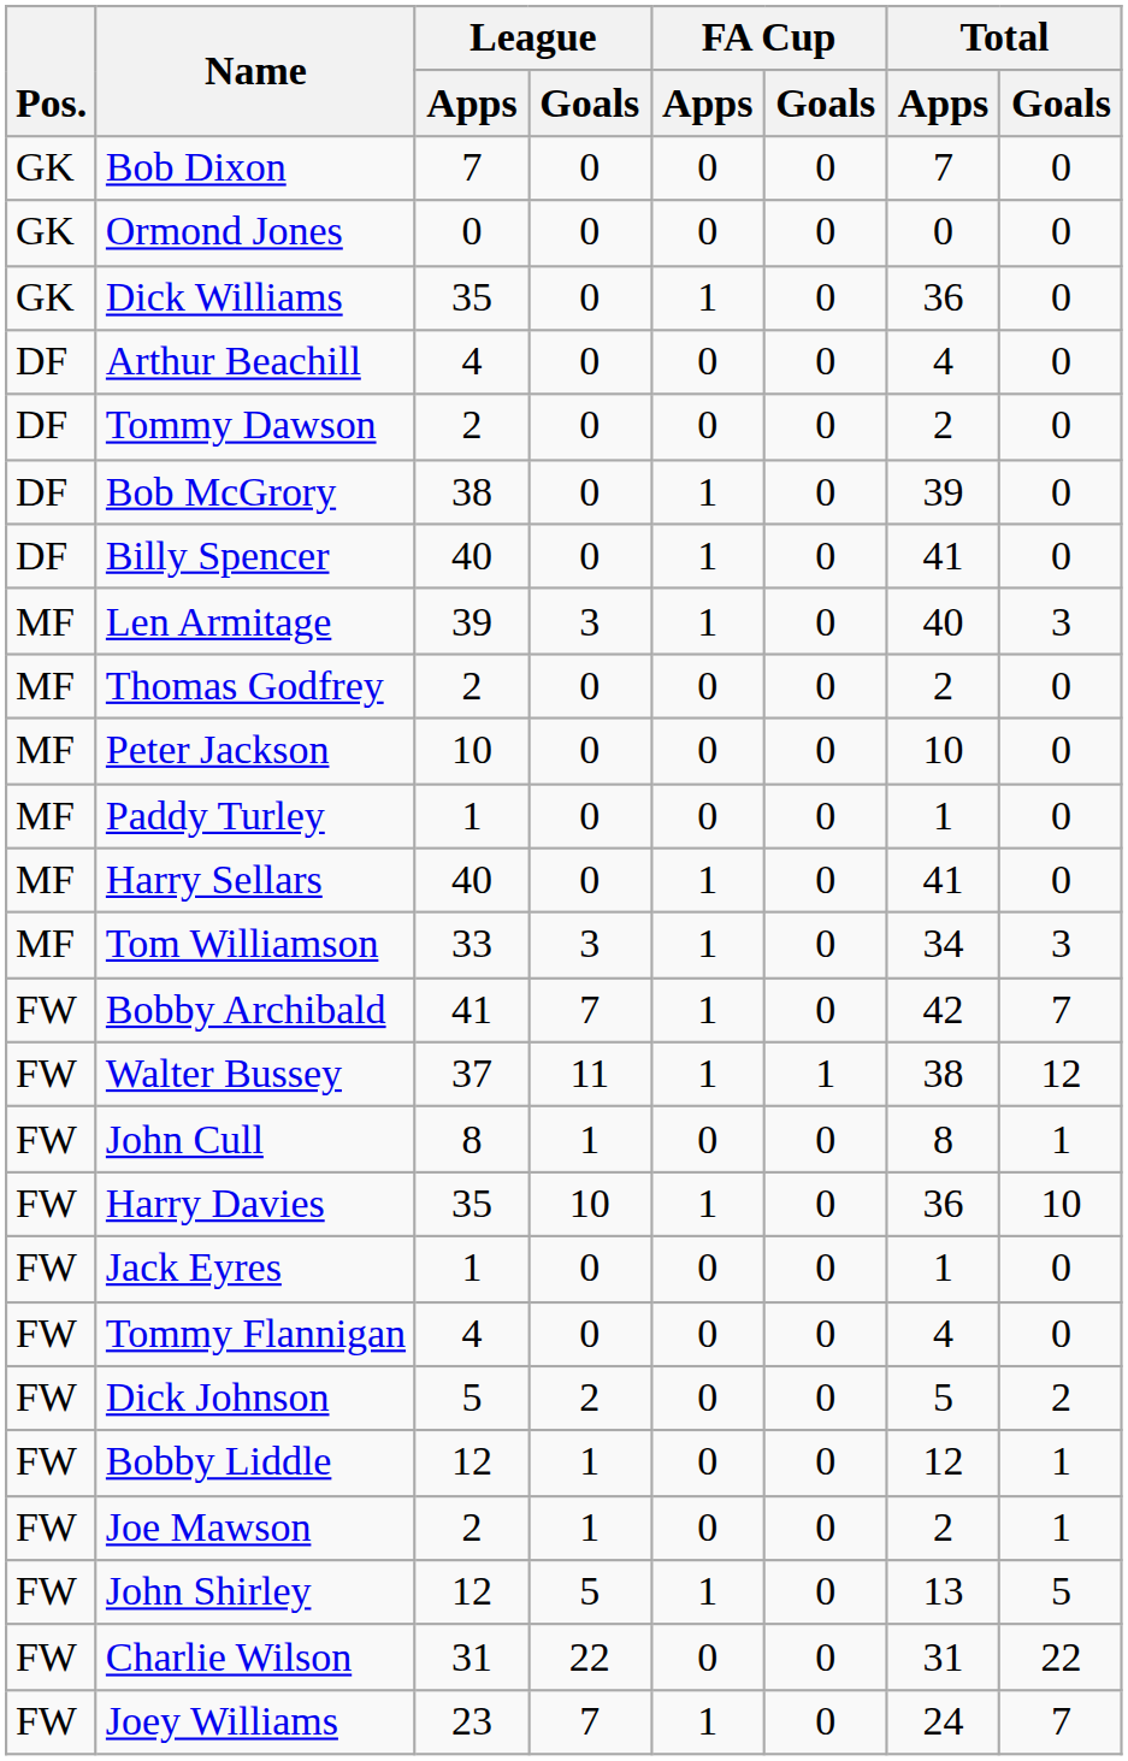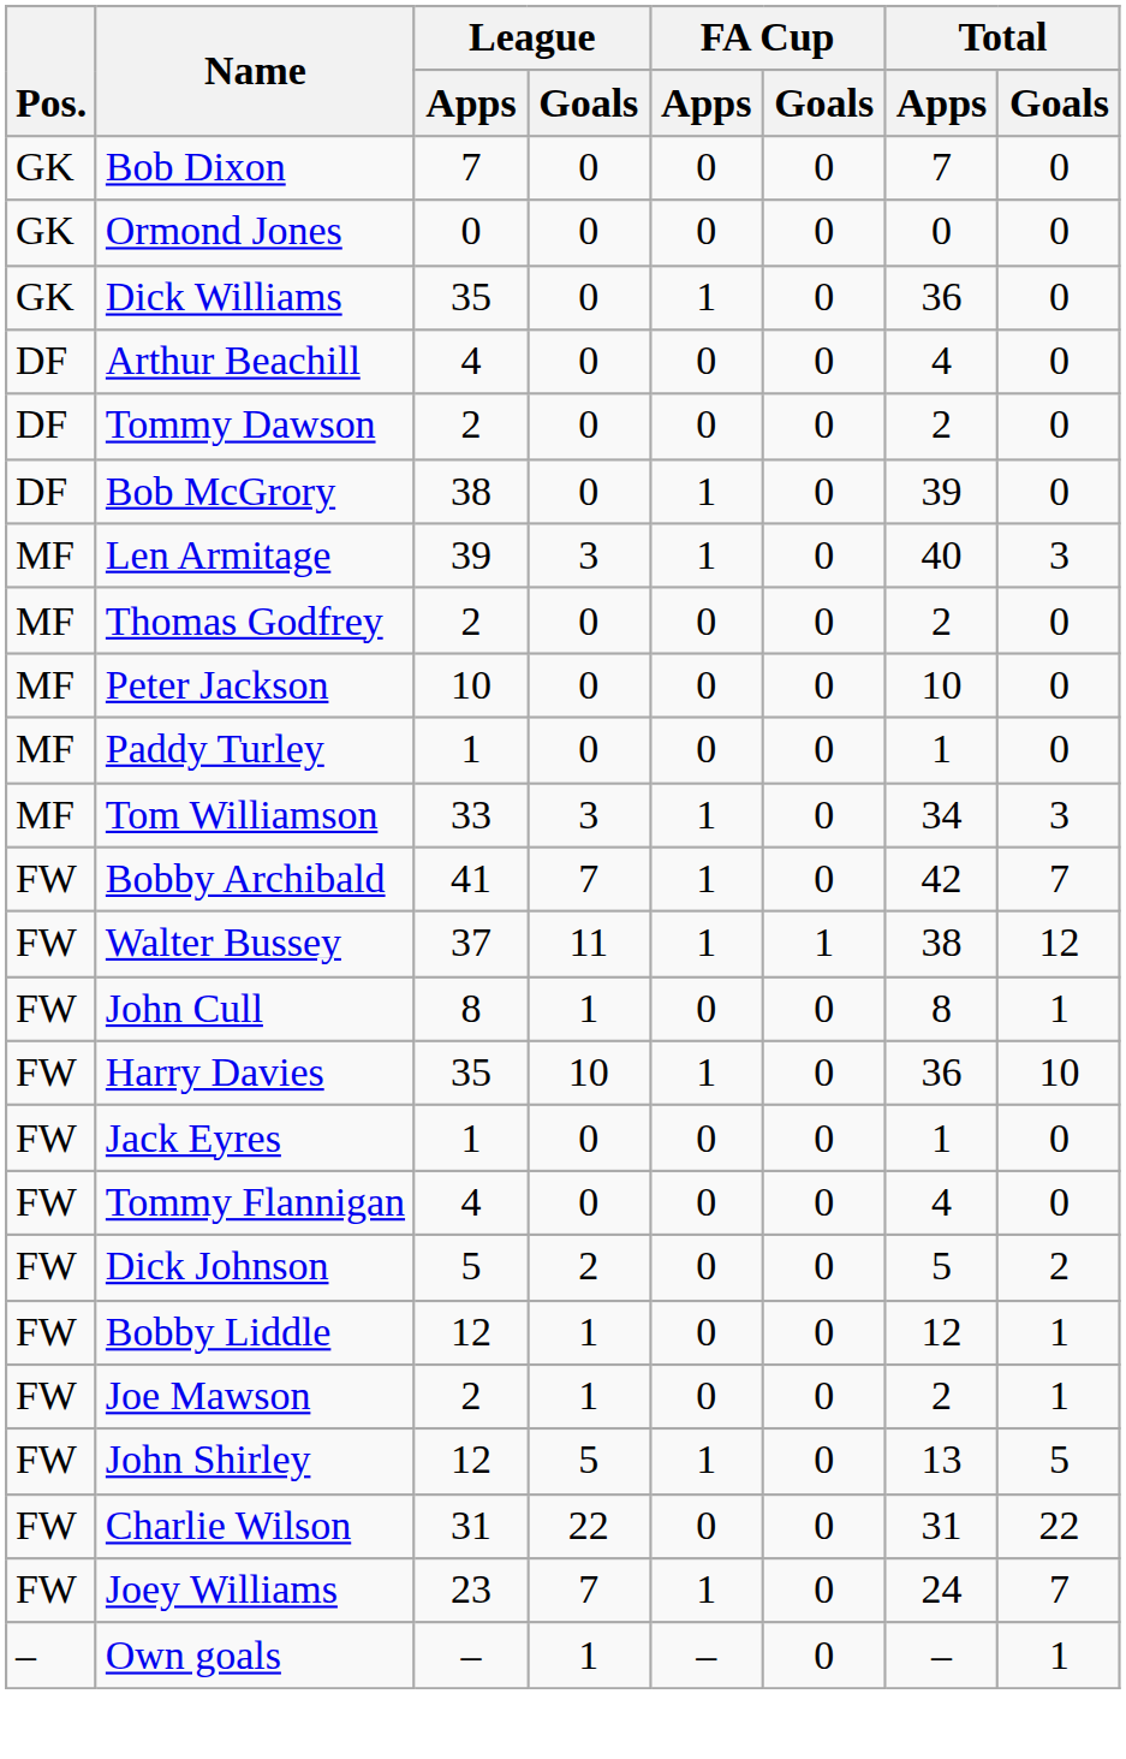 <table class="wikitable" style="text-align:center">
 <tr>
 <th rowspan="2" valign="bottom">Pos.</th>
 <th rowspan="2">Name</th>
 <th colspan="2" width="85">League</th>
 <th colspan="2" width="85">FA Cup</th>
 <th colspan="2" width="85">Total</th>
 </tr>
 <tr>
 <th>Apps</th>
 <th>Goals</th>
 <th>Apps</th>
 <th>Goals</th>
 <th>Apps</th>
 <th>Goals</th>
 </tr>
 <tr>
 <td align="left">GK</td>
 <td align="left"> <a href='#'>Bob Dixon</a></td>
 <td>7</td>
 <td>0</td>
 <td>0</td>
 <td>0</td>
 <td>7</td>
 <td>0</td>
 </tr>
 <tr>
 <td align="left">GK</td>
 <td align="left"> <a href='#'>Ormond Jones</a></td>
 <td>0</td>
 <td>0</td>
 <td>0</td>
 <td>0</td>
 <td>0</td>
 <td>0</td>
 </tr>
 <tr>
 <td align="left">GK</td>
 <td align="left"> <a href='#'>Dick Williams</a></td>
 <td>35</td>
 <td>0</td>
 <td>1</td>
 <td>0</td>
 <td>36</td>
 <td>0</td>
 </tr>
 <tr>
 <td align="left">DF</td>
 <td align="left"> <a href='#'>Arthur Beachill</a></td>
 <td>4</td>
 <td>0</td>
 <td>0</td>
 <td>0</td>
 <td>4</td>
 <td>0</td>
 </tr>
 <tr>
 <td align="left">DF</td>
 <td align="left"> <a href='#'>Tommy Dawson</a></td>
 <td>2</td>
 <td>0</td>
 <td>0</td>
 <td>0</td>
 <td>2</td>
 <td>0</td>
 </tr>
 <tr>
 <td align="left">DF</td>
 <td align="left"> <a href='#'>Bob McGrory</a></td>
 <td>38</td>
 <td>0</td>
 <td>1</td>
 <td>0</td>
 <td>39</td>
 <td>0</td>
 </tr>
 <tr>
-<td align="left">DF</td>
-<td align="left"> <a href='#'>Billy Spencer</a></td>
-<td>40</td>
-<td>0</td>
-<td>1</td>
-<td>0</td>
-<td>41</td>
-<td>0</td>
-</tr>
-<tr>
 <td align="left">MF</td>
 <td align="left"> <a href='#'>Len Armitage</a></td>
 <td>39</td>
 <td>3</td>
 <td>1</td>
 <td>0</td>
 <td>40</td>
 <td>3</td>
 </tr>
 <tr>
 <td align="left">MF</td>
 <td align="left"> <a href='#'>Thomas Godfrey</a></td>
 <td>2</td>
 <td>0</td>
 <td>0</td>
 <td>0</td>
 <td>2</td>
 <td>0</td>
 </tr>
 <tr>
 <td align="left">MF</td>
 <td align="left"> <a href='#'>Peter Jackson</a></td>
 <td>10</td>
 <td>0</td>
 <td>0</td>
 <td>0</td>
 <td>10</td>
 <td>0</td>
 </tr>
 <tr>
 <td align="left">MF</td>
 <td align="left"> <a href='#'>Paddy Turley</a></td>
 <td>1</td>
 <td>0</td>
 <td>0</td>
 <td>0</td>
 <td>1</td>
-<td>0</td>
-</tr>
-<tr>
-<td align="left">MF</td>
-<td align="left"> <a href='#'>Harry Sellars</a></td>
-<td>40</td>
-<td>0</td>
-<td>1</td>
-<td>0</td>
-<td>41</td>
 <td>0</td>
 </tr>
 <tr>
 <td align="left">MF</td>
 <td align="left"> <a href='#'>Tom Williamson</a></td>
 <td>33</td>
 <td>3</td>
 <td>1</td>
 <td>0</td>
 <td>34</td>
 <td>3</td>
 </tr>
 <tr>
 <td align="left">FW</td>
 <td align="left"> <a href='#'>Bobby Archibald</a></td>
 <td>41</td>
 <td>7</td>
 <td>1</td>
 <td>0</td>
 <td>42</td>
 <td>7</td>
 </tr>
 <tr>
 <td align="left">FW</td>
 <td align="left"> <a href='#'>Walter Bussey</a></td>
 <td>37</td>
 <td>11</td>
 <td>1</td>
 <td>1</td>
 <td>38</td>
 <td>12</td>
 </tr>
 <tr>
 <td align="left">FW</td>
 <td align="left"> <a href='#'>John Cull</a></td>
 <td>8</td>
 <td>1</td>
 <td>0</td>
 <td>0</td>
 <td>8</td>
 <td>1</td>
 </tr>
 <tr>
 <td align="left">FW</td>
 <td align="left"> <a href='#'>Harry Davies</a></td>
 <td>35</td>
 <td>10</td>
 <td>1</td>
 <td>0</td>
 <td>36</td>
 <td>10</td>
 </tr>
 <tr>
 <td align="left">FW</td>
 <td align="left"> <a href='#'>Jack Eyres</a></td>
 <td>1</td>
 <td>0</td>
 <td>0</td>
 <td>0</td>
 <td>1</td>
 <td>0</td>
 </tr>
 <tr>
 <td align="left">FW</td>
 <td align="left"> <a href='#'>Tommy Flannigan</a></td>
 <td>4</td>
 <td>0</td>
 <td>0</td>
 <td>0</td>
 <td>4</td>
 <td>0</td>
 </tr>
 <tr>
 <td align="left">FW</td>
 <td align="left"> <a href='#'>Dick Johnson</a></td>
 <td>5</td>
 <td>2</td>
 <td>0</td>
 <td>0</td>
 <td>5</td>
 <td>2</td>
 </tr>
 <tr>
 <td align="left">FW</td>
 <td align="left"> <a href='#'>Bobby Liddle</a></td>
 <td>12</td>
 <td>1</td>
 <td>0</td>
 <td>0</td>
 <td>12</td>
 <td>1</td>
 </tr>
 <tr>
 <td align="left">FW</td>
 <td align="left"> <a href='#'>Joe Mawson</a></td>
 <td>2</td>
 <td>1</td>
 <td>0</td>
 <td>0</td>
 <td>2</td>
 <td>1</td>
 </tr>
 <tr>
 <td align="left">FW</td>
 <td align="left"> <a href='#'>John Shirley</a></td>
 <td>12</td>
 <td>5</td>
 <td>1</td>
 <td>0</td>
 <td>13</td>
 <td>5</td>
 </tr>
 <tr>
 <td align="left">FW</td>
 <td align="left"> <a href='#'>Charlie Wilson</a></td>
 <td>31</td>
 <td>22</td>
 <td>0</td>
 <td>0</td>
 <td>31</td>
 <td>22</td>
 </tr>
 <tr>
 <td align="left">FW</td>
 <td align="left"> <a href='#'>Joey Williams</a></td>
 <td>23</td>
 <td>7</td>
 <td>1</td>
 <td>0</td>
 <td>24</td>
 <td>7</td>
 </tr>
+<tr>
+<td align="left">–</td>
+<td align="left"><a href='#'>Own goals</a></td>
+<td>–</td>
+<td>1</td>
+<td>–</td>
+<td>0</td>
+<td>–</td>
+<td>1</td>
+</tr>
 </table>
